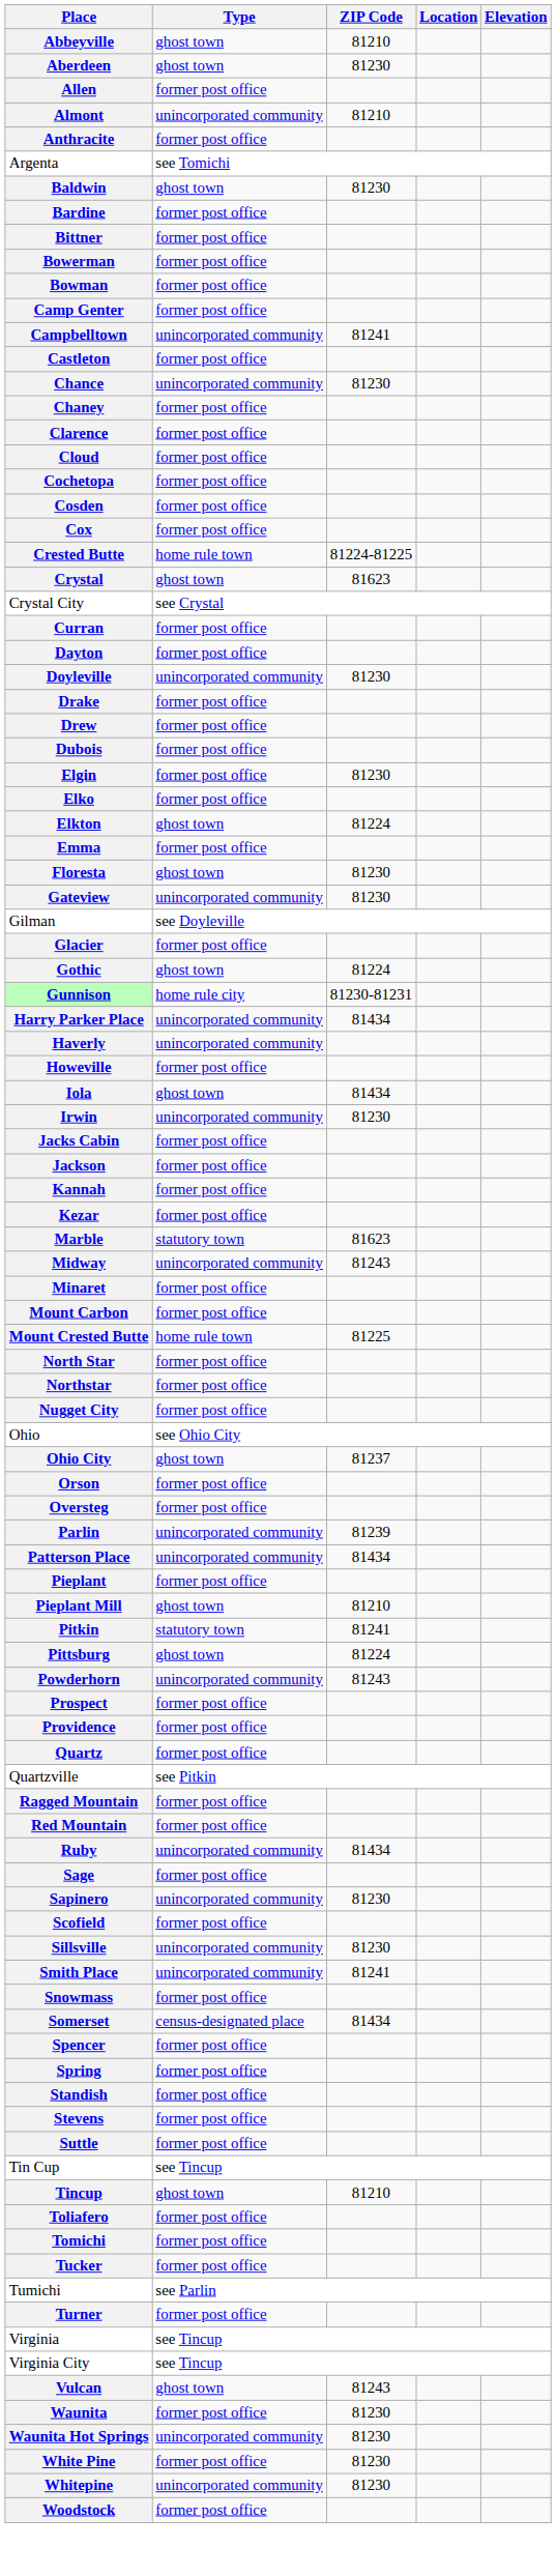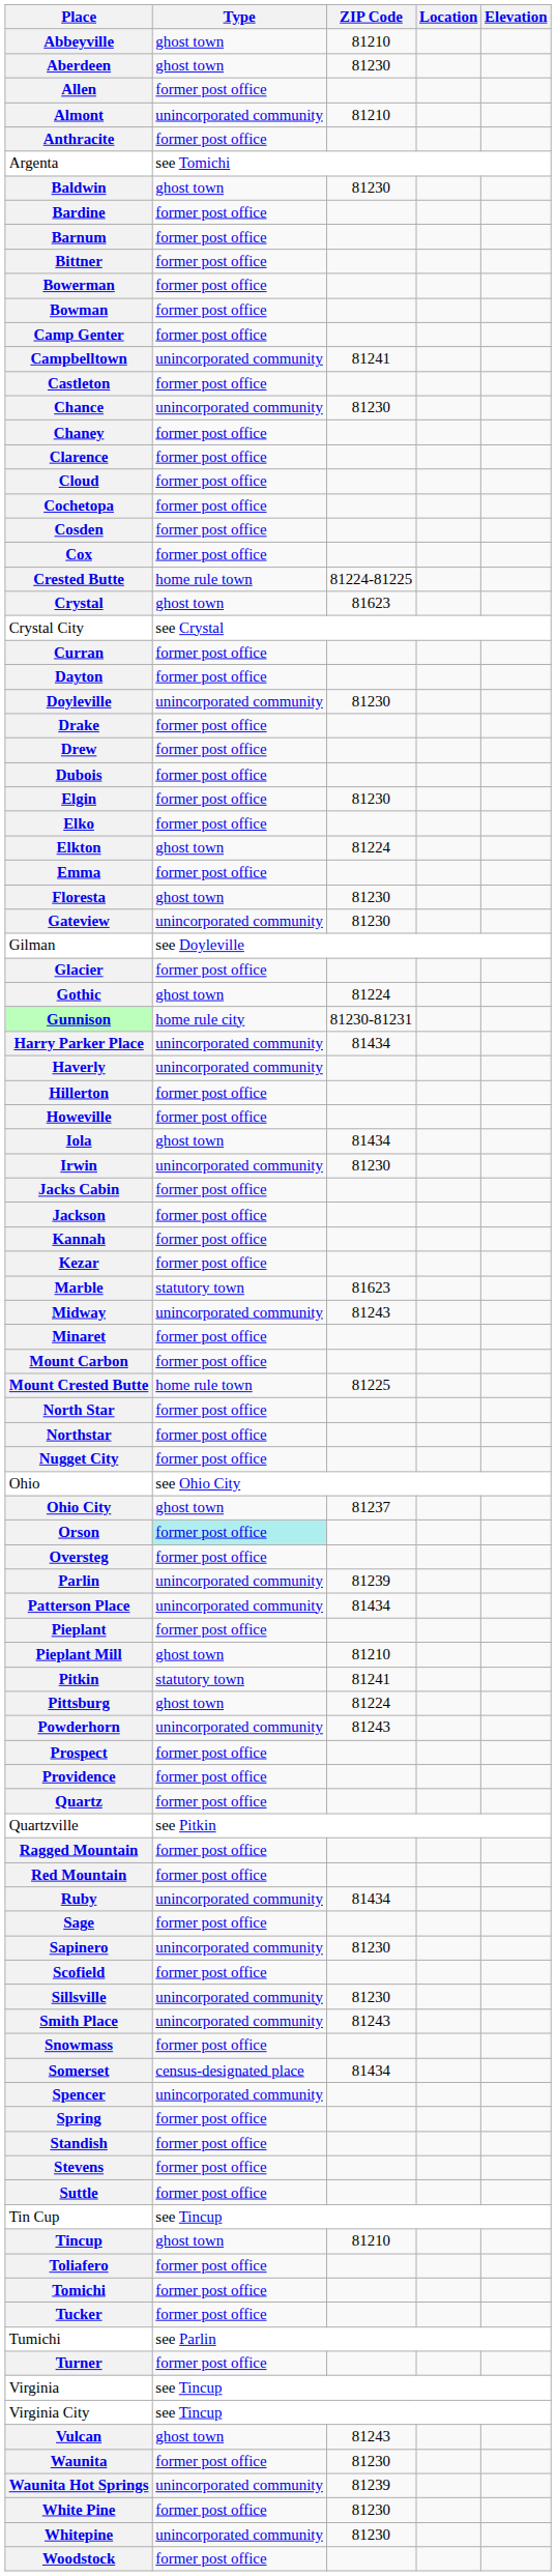 <table class="wikitable sortable  plainrowheaders" style="margin:auto;">
 <tr>
 <th scope=col><a href='#'>Place</a></th>
 <th scope=col><a href='#'>Type</a></th>
 <th scope=col><a href='#'>ZIP Code</a></th>
 <th scope=col><a href='#'>Location</a></th>
 <th scope=col><a href='#'>Elevation</a></th>
 </tr>
 <tr>
 <th scope=row><a href='#'>Abbeyville</a></th>
 <td><a href='#'>ghost town</a></td>
 <td align=center>81210</td>
 <td></td>
 <td align=right></td>
 </tr>
 <tr>
 <th scope=row><a href='#'>Aberdeen</a></th>
 <td><a href='#'>ghost town</a></td>
 <td align=center>81230</td>
 <td></td>
 <td align=right></td>
 </tr>
 <tr>
 <th scope=row><a href='#'>Allen</a></th>
 <td><a href='#'>former post office</a></td>
 <td align=center></td>
 <td></td>
 <td></td>
 </tr>
 <tr>
 <th scope=row><a href='#'>Almont</a></th>
 <td><a href='#'>unincorporated community</a></td>
 <td align=center>81210</td>
 <td></td>
 <td align=right></td>
 </tr>
 <tr>
 <th scope=row><a href='#'>Anthracite</a></th>
 <td><a href='#'>former post office</a></td>
 <td align=center></td>
 <td></td>
 <td></td>
 </tr>
 <tr bgcolor=white>
 <td>Argenta</td>
 <td colspan=4>see <a href='#'>Tomichi</a></td>
 </tr>
 <tr>
 <th scope=row><a href='#'>Baldwin</a></th>
 <td><a href='#'>ghost town</a></td>
 <td align=center>81230</td>
 <td></td>
 <td align=right></td>
 </tr>
 <tr>
 <th scope=row><a href='#'>Bardine</a></th>
+<td><a href='#'>former post office</a></td>
+<td align=center></td>
+<td></td>
+<td></td>
+</tr>
+<tr>
+<th scope=row><a href='#'>Barnum</a></th>
 <td><a href='#'>former post office</a></td>
 <td align=center></td>
 <td></td>
 <td></td>
 </tr>
 <tr>
 <th scope=row><a href='#'>Bittner</a></th>
 <td><a href='#'>former post office</a></td>
 <td align=center></td>
 <td></td>
 <td></td>
 </tr>
 <tr>
 <th scope=row><a href='#'>Bowerman</a></th>
 <td><a href='#'>former post office</a></td>
 <td align=center></td>
 <td></td>
 <td></td>
 </tr>
 <tr>
 <th scope=row><a href='#'>Bowman</a></th>
 <td><a href='#'>former post office</a></td>
 <td align=center></td>
 <td></td>
 <td></td>
 </tr>
 <tr>
 <th scope=row><a href='#'>Camp Genter</a></th>
 <td><a href='#'>former post office</a></td>
 <td align=center></td>
 <td></td>
 <td></td>
 </tr>
 <tr>
 <th scope=row><a href='#'>Campbelltown</a></th>
 <td><a href='#'>unincorporated community</a></td>
 <td align=center>81241</td>
 <td></td>
 <td align=right></td>
 </tr>
 <tr>
 <th scope=row><a href='#'>Castleton</a></th>
 <td><a href='#'>former post office</a></td>
 <td align=center></td>
 <td></td>
 <td></td>
 </tr>
 <tr>
 <th scope=row><a href='#'>Chance</a></th>
 <td><a href='#'>unincorporated community</a></td>
 <td align=center>81230</td>
 <td></td>
 <td align=right></td>
 </tr>
 <tr>
 <th scope=row><a href='#'>Chaney</a></th>
 <td><a href='#'>former post office</a></td>
 <td align=center></td>
 <td></td>
 <td></td>
 </tr>
 <tr>
 <th scope=row><a href='#'>Clarence</a></th>
 <td><a href='#'>former post office</a></td>
 <td align=center></td>
 <td></td>
 <td></td>
 </tr>
 <tr>
 <th scope=row><a href='#'>Cloud</a></th>
 <td><a href='#'>former post office</a></td>
 <td align=center></td>
 <td></td>
 <td></td>
 </tr>
 <tr>
 <th scope=row><a href='#'>Cochetopa</a></th>
 <td><a href='#'>former post office</a></td>
 <td align=center></td>
 <td></td>
 <td></td>
 </tr>
 <tr>
 <th scope=row><a href='#'>Cosden</a></th>
 <td><a href='#'>former post office</a></td>
 <td align=center></td>
 <td></td>
 <td></td>
 </tr>
 <tr>
 <th scope=row><a href='#'>Cox</a></th>
 <td><a href='#'>former post office</a></td>
 <td align=center></td>
 <td></td>
 <td></td>
 </tr>
 <tr>
 <th scope=row><a href='#'>Crested Butte</a></th>
 <td><a href='#'>home rule town</a></td>
 <td align=center>81224-81225</td>
 <td></td>
 <td align=right></td>
 </tr>
 <tr>
 <th scope=row><a href='#'>Crystal</a></th>
 <td><a href='#'>ghost town</a></td>
 <td align=center>81623</td>
 <td></td>
 <td align=right></td>
 </tr>
 <tr bgcolor=white>
 <td>Crystal City</td>
 <td colspan=4>see <a href='#'>Crystal</a></td>
 </tr>
 <tr>
 <th scope=row><a href='#'>Curran</a></th>
 <td><a href='#'>former post office</a></td>
 <td align=center></td>
 <td></td>
 <td></td>
 </tr>
 <tr>
 <th scope=row><a href='#'>Dayton</a></th>
 <td><a href='#'>former post office</a></td>
 <td align=center></td>
 <td></td>
 <td></td>
 </tr>
 <tr>
 <th scope=row><a href='#'>Doyleville</a></th>
 <td><a href='#'>unincorporated community</a></td>
 <td align=center>81230</td>
 <td></td>
 <td align=right></td>
 </tr>
 <tr>
 <th scope=row><a href='#'>Drake</a></th>
 <td><a href='#'>former post office</a></td>
 <td align=center></td>
 <td></td>
 <td></td>
 </tr>
 <tr>
 <th scope=row><a href='#'>Drew</a></th>
 <td><a href='#'>former post office</a></td>
 <td align=center></td>
 <td></td>
 <td></td>
 </tr>
 <tr>
 <th scope=row><a href='#'>Dubois</a></th>
 <td><a href='#'>former post office</a></td>
 <td align=center></td>
 <td></td>
 <td></td>
 </tr>
 <tr>
 <th scope=row><a href='#'>Elgin</a></th>
 <td><a href='#'>former post office</a></td>
 <td align=center>81230</td>
 <td></td>
 <td></td>
 </tr>
 <tr>
 <th scope=row><a href='#'>Elko</a></th>
 <td><a href='#'>former post office</a></td>
 <td align=center></td>
 <td></td>
 <td></td>
 </tr>
 <tr>
 <th scope=row><a href='#'>Elkton</a></th>
 <td><a href='#'>ghost town</a></td>
 <td align=center>81224</td>
 <td></td>
 <td align=right></td>
 </tr>
 <tr>
 <th scope=row><a href='#'>Emma</a></th>
 <td><a href='#'>former post office</a></td>
 <td align=center></td>
 <td></td>
 <td></td>
 </tr>
 <tr>
 <th scope=row><a href='#'>Floresta</a></th>
 <td><a href='#'>ghost town</a></td>
 <td align=center>81230</td>
 <td></td>
 <td align=right></td>
 </tr>
 <tr>
 <th scope=row><a href='#'>Gateview</a></th>
 <td><a href='#'>unincorporated community</a></td>
 <td align=center>81230</td>
 <td></td>
 <td align=right></td>
 </tr>
 <tr bgcolor=white>
 <td>Gilman</td>
 <td colspan=4>see <a href='#'>Doyleville</a></td>
 </tr>
 <tr>
 <th scope=row><a href='#'>Glacier</a></th>
 <td><a href='#'>former post office</a></td>
 <td align=center></td>
 <td></td>
 <td></td>
 </tr>
 <tr>
 <th scope=row><a href='#'>Gothic</a></th>
 <td><a href='#'>ghost town</a></td>
 <td align=center>81224</td>
 <td></td>
 <td align=right></td>
 </tr>
 <tr>
 <th scope=row style="background:#BBFFBB;"><a href='#'>Gunnison</a></th>
 <td><a href='#'>home rule city</a></td>
 <td align=center>81230-81231</td>
 <td></td>
 <td align=right></td>
 </tr>
 <tr>
 <th scope=row><a href='#'>Harry Parker Place</a></th>
 <td><a href='#'>unincorporated community</a></td>
 <td align=center>81434</td>
 <td></td>
 <td align=right></td>
 </tr>
 <tr>
 <th scope=row><a href='#'>Haverly</a></th>
 <td><a href='#'>unincorporated community</a></td>
 <td align=center></td>
 <td></td>
 <td></td>
 </tr>
 <tr>
+<th scope=row><a href='#'>Hillerton</a></th>
+<td><a href='#'>former post office</a></td>
+<td align=center></td>
+<td></td>
+<td></td>
+</tr>
+<tr>
 <th scope=row><a href='#'>Howeville</a></th>
 <td><a href='#'>former post office</a></td>
 <td align=center></td>
 <td></td>
 <td></td>
 </tr>
 <tr>
 <th scope=row><a href='#'>Iola</a></th>
 <td><a href='#'>ghost town</a></td>
 <td align=center>81434</td>
 <td></td>
 <td align=right></td>
 </tr>
 <tr>
 <th scope=row><a href='#'>Irwin</a></th>
 <td><a href='#'>unincorporated community</a></td>
 <td align=center>81230</td>
 <td></td>
 <td align=right></td>
 </tr>
 <tr>
 <th scope=row><a href='#'>Jacks Cabin</a></th>
 <td><a href='#'>former post office</a></td>
 <td align=center></td>
 <td></td>
 <td></td>
 </tr>
 <tr>
 <th scope=row><a href='#'>Jackson</a></th>
 <td><a href='#'>former post office</a></td>
 <td align=center></td>
 <td></td>
 <td></td>
 </tr>
 <tr>
 <th scope=row><a href='#'>Kannah</a></th>
 <td><a href='#'>former post office</a></td>
 <td align=center></td>
 <td></td>
 <td></td>
 </tr>
 <tr>
 <th scope=row><a href='#'>Kezar</a></th>
 <td><a href='#'>former post office</a></td>
 <td align=center></td>
 <td></td>
 <td></td>
 </tr>
 <tr>
 <th scope=row><a href='#'>Marble</a></th>
 <td><a href='#'>statutory town</a></td>
 <td align=center>81623</td>
 <td></td>
 <td align=right></td>
 </tr>
 <tr>
 <th scope=row><a href='#'>Midway</a></th>
 <td><a href='#'>unincorporated community</a></td>
 <td align=center>81243</td>
 <td></td>
 <td align=right></td>
 </tr>
 <tr>
 <th scope=row><a href='#'>Minaret</a></th>
 <td><a href='#'>former post office</a></td>
 <td align=center></td>
 <td></td>
 <td></td>
 </tr>
 <tr>
 <th scope=row><a href='#'>Mount Carbon</a></th>
 <td><a href='#'>former post office</a></td>
 <td align=center></td>
 <td></td>
 <td></td>
 </tr>
 <tr>
 <th scope=row><a href='#'>Mount Crested Butte</a></th>
 <td><a href='#'>home rule town</a></td>
 <td align=center>81225</td>
 <td></td>
 <td align=right></td>
 </tr>
 <tr>
 <th scope=row><a href='#'>North Star</a></th>
 <td><a href='#'>former post office</a></td>
 <td align=center></td>
 <td></td>
 <td></td>
 </tr>
 <tr>
 <th scope=row><a href='#'>Northstar</a></th>
 <td><a href='#'>former post office</a></td>
 <td align=center></td>
 <td></td>
 <td></td>
 </tr>
 <tr>
 <th scope=row><a href='#'>Nugget City</a></th>
 <td><a href='#'>former post office</a></td>
 <td align=center></td>
 <td></td>
 <td></td>
 </tr>
 <tr bgcolor=white>
 <td>Ohio</td>
 <td colspan=4>see <a href='#'>Ohio City</a></td>
 </tr>
 <tr>
 <th scope=row><a href='#'>Ohio City</a></th>
 <td><a href='#'>ghost town</a></td>
 <td align=center>81237</td>
 <td></td>
 <td align=right></td>
 </tr>
 <tr>
 <th scope=row><a href='#'>Orson</a></th>
-<td><a href='#'>former post office</a></td>
+<td style="background: paleturquoise;"><a href='#'>former post office</a></td>
 <td align=center></td>
 <td></td>
 <td></td>
 </tr>
 <tr>
 <th scope=row><a href='#'>Oversteg</a></th>
 <td><a href='#'>former post office</a></td>
 <td align=center></td>
 <td></td>
 <td></td>
 </tr>
 <tr>
 <th scope=row><a href='#'>Parlin</a></th>
 <td><a href='#'>unincorporated community</a></td>
 <td align=center>81239</td>
 <td></td>
 <td align=right></td>
 </tr>
 <tr>
 <th scope=row><a href='#'>Patterson Place</a></th>
 <td><a href='#'>unincorporated community</a></td>
 <td align=center>81434</td>
 <td></td>
 <td align=right></td>
 </tr>
 <tr>
 <th scope=row><a href='#'>Pieplant</a></th>
 <td><a href='#'>former post office</a></td>
 <td align=center></td>
 <td></td>
 <td></td>
 </tr>
 <tr>
 <th scope=row><a href='#'>Pieplant Mill</a></th>
 <td><a href='#'>ghost town</a></td>
 <td align=center>81210</td>
 <td></td>
 <td align=right></td>
 </tr>
 <tr>
 <th scope=row><a href='#'>Pitkin</a></th>
 <td><a href='#'>statutory town</a></td>
 <td align=center>81241</td>
 <td></td>
 <td align=right></td>
 </tr>
 <tr>
 <th scope=row><a href='#'>Pittsburg</a></th>
 <td><a href='#'>ghost town</a></td>
 <td align=center>81224</td>
 <td></td>
 <td align=right></td>
 </tr>
 <tr>
 <th scope=row><a href='#'>Powderhorn</a></th>
 <td><a href='#'>unincorporated community</a></td>
 <td align=center>81243</td>
 <td></td>
 <td align=right></td>
 </tr>
 <tr>
 <th scope=row><a href='#'>Prospect</a></th>
 <td><a href='#'>former post office</a></td>
 <td align=center></td>
 <td></td>
 <td></td>
 </tr>
 <tr>
 <th scope=row><a href='#'>Providence</a></th>
 <td><a href='#'>former post office</a></td>
 <td align=center></td>
 <td></td>
 <td></td>
 </tr>
 <tr>
 <th scope=row><a href='#'>Quartz</a></th>
 <td><a href='#'>former post office</a></td>
 <td align=center></td>
 <td></td>
 <td></td>
 </tr>
 <tr bgcolor=white>
 <td>Quartzville</td>
 <td colspan=4>see <a href='#'>Pitkin</a></td>
 </tr>
 <tr>
 <th scope=row><a href='#'>Ragged Mountain</a></th>
 <td><a href='#'>former post office</a></td>
 <td align=center></td>
 <td></td>
 <td></td>
 </tr>
 <tr>
 <th scope=row><a href='#'>Red Mountain</a></th>
 <td><a href='#'>former post office</a></td>
 <td align=center></td>
 <td></td>
 <td></td>
 </tr>
 <tr>
 <th scope=row><a href='#'>Ruby</a></th>
 <td><a href='#'>unincorporated community</a></td>
 <td align=center>81434</td>
 <td></td>
 <td align=right></td>
 </tr>
 <tr>
 <th scope=row><a href='#'>Sage</a></th>
 <td><a href='#'>former post office</a></td>
 <td align=center></td>
 <td></td>
 <td></td>
 </tr>
 <tr>
 <th scope=row><a href='#'>Sapinero</a></th>
 <td><a href='#'>unincorporated community</a></td>
 <td align=center>81230</td>
 <td></td>
 <td align=right></td>
 </tr>
 <tr>
 <th scope=row><a href='#'>Scofield</a></th>
 <td><a href='#'>former post office</a></td>
 <td align=center></td>
 <td></td>
 <td></td>
 </tr>
 <tr>
 <th scope=row><a href='#'>Sillsville</a></th>
 <td><a href='#'>unincorporated community</a></td>
 <td align=center>81230</td>
 <td></td>
 <td align=right></td>
 </tr>
 <tr>
 <th scope=row><a href='#'>Smith Place</a></th>
 <td><a href='#'>unincorporated community</a></td>
-<td align=center>81241</td>
+<td align=center>81243</td>
 <td></td>
 <td align=right></td>
 </tr>
 <tr>
 <th scope=row><a href='#'>Snowmass</a></th>
 <td><a href='#'>former post office</a></td>
 <td align=center></td>
 <td></td>
 <td></td>
 </tr>
 <tr>
 <th scope=row><a href='#'>Somerset</a></th>
 <td><a href='#'>census-designated place</a></td>
 <td align=center>81434</td>
 <td></td>
 <td align=right></td>
 </tr>
 <tr>
 <th scope=row><a href='#'>Spencer</a></th>
-<td><a href='#'>former post office</a></td>
+<td><a href='#'>unincorporated community</a></td>
 <td align=center></td>
 <td></td>
 <td></td>
 </tr>
 <tr>
 <th scope=row><a href='#'>Spring</a></th>
 <td><a href='#'>former post office</a></td>
 <td align=center></td>
 <td></td>
 <td></td>
 </tr>
 <tr>
 <th scope=row><a href='#'>Standish</a></th>
 <td><a href='#'>former post office</a></td>
 <td align=center></td>
 <td></td>
 <td></td>
 </tr>
 <tr>
 <th scope=row><a href='#'>Stevens</a></th>
 <td><a href='#'>former post office</a></td>
 <td align=center></td>
 <td></td>
 <td></td>
 </tr>
 <tr>
 <th scope=row><a href='#'>Suttle</a></th>
 <td><a href='#'>former post office</a></td>
 <td align=center></td>
 <td></td>
 <td></td>
 </tr>
 <tr bgcolor=white>
 <td>Tin Cup</td>
 <td colspan=4>see <a href='#'>Tincup</a></td>
 </tr>
 <tr>
 <th scope=row><a href='#'>Tincup</a></th>
 <td><a href='#'>ghost town</a></td>
 <td align=center>81210</td>
 <td></td>
 <td align=right></td>
 </tr>
 <tr>
 <th scope=row><a href='#'>Toliafero</a></th>
 <td><a href='#'>former post office</a></td>
 <td align=center></td>
 <td></td>
 <td></td>
 </tr>
 <tr>
 <th scope=row><a href='#'>Tomichi</a></th>
 <td><a href='#'>former post office</a></td>
 <td align=center></td>
 <td></td>
 <td></td>
 </tr>
 <tr>
 <th scope=row><a href='#'>Tucker</a></th>
 <td><a href='#'>former post office</a></td>
 <td align=center></td>
 <td></td>
 <td></td>
 </tr>
 <tr bgcolor=white>
 <td>Tumichi</td>
 <td colspan=4>see <a href='#'>Parlin</a></td>
 </tr>
 <tr>
 <th scope=row><a href='#'>Turner</a></th>
 <td><a href='#'>former post office</a></td>
 <td align=center></td>
 <td></td>
 <td></td>
 </tr>
 <tr bgcolor=white>
 <td>Virginia</td>
 <td colspan=4>see <a href='#'>Tincup</a></td>
 </tr>
 <tr bgcolor=white>
 <td>Virginia City</td>
 <td colspan=4>see <a href='#'>Tincup</a></td>
 </tr>
 <tr>
 <th scope=row><a href='#'>Vulcan</a></th>
 <td><a href='#'>ghost town</a></td>
 <td align=center>81243</td>
 <td></td>
 <td align=right></td>
 </tr>
 <tr>
 <th scope=row><a href='#'>Waunita</a></th>
 <td><a href='#'>former post office</a></td>
 <td align=center>81230</td>
 <td></td>
 <td></td>
 </tr>
 <tr>
 <th scope=row><a href='#'>Waunita Hot Springs</a></th>
 <td><a href='#'>unincorporated community</a></td>
-<td align=center>81230</td>
+<td align=center>81239</td>
 <td></td>
 <td align=right></td>
 </tr>
 <tr>
 <th scope=row><a href='#'>White Pine</a></th>
 <td><a href='#'>former post office</a></td>
 <td align=center>81230</td>
 <td></td>
 <td></td>
 </tr>
 <tr>
 <th scope=row><a href='#'>Whitepine</a></th>
 <td><a href='#'>unincorporated community</a></td>
 <td align=center>81230</td>
 <td></td>
 <td align=right></td>
 </tr>
 <tr>
 <th scope=row><a href='#'>Woodstock</a></th>
 <td><a href='#'>former post office</a></td>
 <td align=center></td>
 <td></td>
 <td></td>
 </tr>
 </table>
